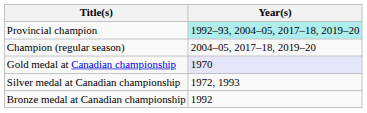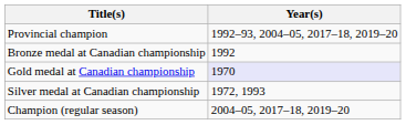 <table class = "wikitable">
 <tr>
 <th>Title(s)</th>
 <th>Year(s)</th>
 </tr>
 <tr>
 <td>Provincial champion</td>
-<td style="background: paleturquoise;">1992–93, 2004–05, 2017–18, 2019–20</td>
+<td>1992–93, 2004–05, 2017–18, 2019–20</td>
 </tr>
 <tr>
-<td>Champion (regular season)</td>
-<td>2004–05, 2017–18, 2019–20</td>
+<td>Bronze medal at Canadian championship</td>
+<td>1992</td>
 </tr>
 <tr>
 <td>Gold medal at <a href='#'>Canadian championship</a></td>
 <td style="background: lavender;">1970</td>
 </tr>
 <tr>
 <td>Silver medal at Canadian championship</td>
 <td>1972, 1993</td>
 </tr>
 <tr>
-<td>Bronze medal at Canadian championship</td>
-<td>1992</td>
+<td>Champion (regular season)</td>
+<td>2004–05, 2017–18, 2019–20</td>
 </tr>
 </table>
